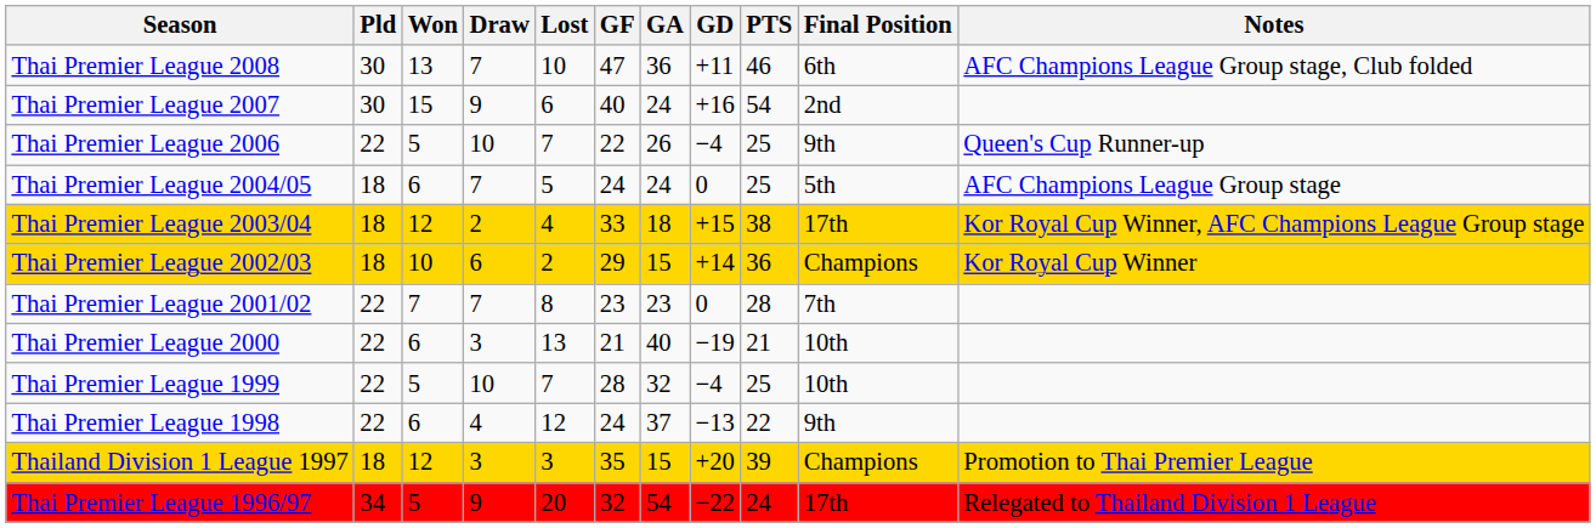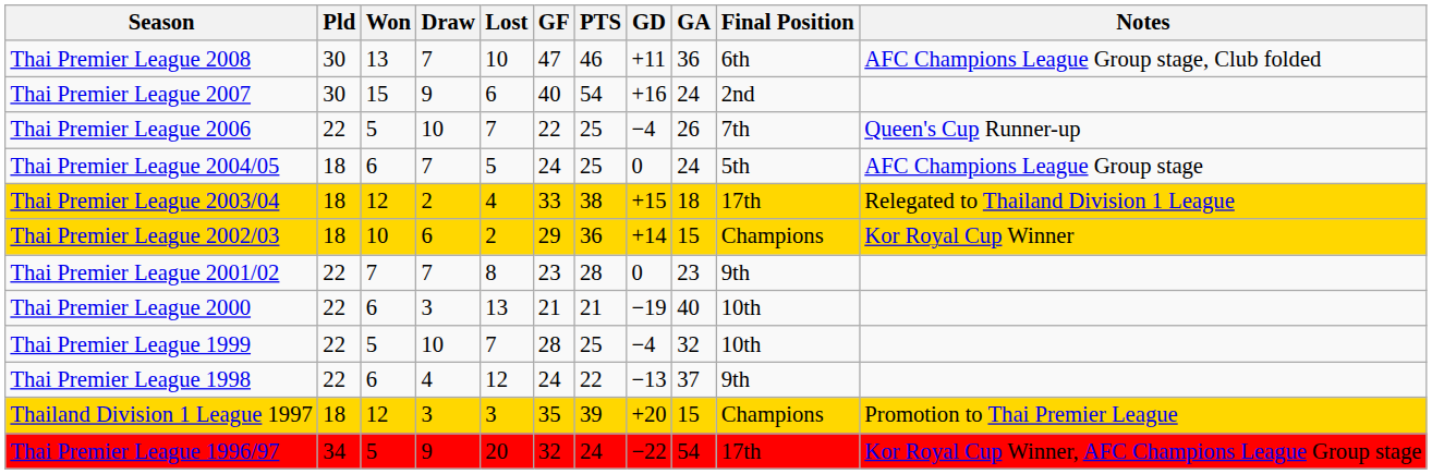 <table class="wikitable">
 <tr>
 <th>Season</th>
 <th>Pld</th>
 <th>Won</th>
 <th>Draw</th>
 <th>Lost</th>
 <th>GF</th>
+<th>PTS</th>
+<th>GD</th>
 <th>GA</th>
-<th>GD</th>
-<th>PTS</th>
 <th>Final Position</th>
 <th>Notes</th>
 </tr>
 <tr>
 <td><a href='#'>Thai Premier League 2008</a></td>
 <td>30</td>
 <td>13</td>
 <td>7</td>
 <td>10</td>
 <td>47</td>
+<td>46</td>
+<td>+11</td>
 <td>36</td>
-<td>+11</td>
-<td>46</td>
 <td>6th</td>
 <td><a href='#'>AFC Champions League</a> Group stage, Club folded</td>
 </tr>
 <tr>
 <td><a href='#'>Thai Premier League 2007</a></td>
 <td>30</td>
 <td>15</td>
 <td>9</td>
 <td>6</td>
 <td>40</td>
+<td>54</td>
+<td>+16</td>
 <td>24</td>
-<td>+16</td>
-<td>54</td>
 <td>2nd</td>
 <td></td>
 </tr>
 <tr>
 <td><a href='#'>Thai Premier League 2006</a></td>
 <td>22</td>
 <td>5</td>
 <td>10</td>
 <td>7</td>
 <td>22</td>
+<td>25</td>
+<td>−4</td>
 <td>26</td>
-<td>−4</td>
-<td>25</td>
-<td>9th</td>
+<td>7th</td>
 <td><a href='#'>Queen's Cup</a> Runner-up</td>
 </tr>
 <tr>
 <td><a href='#'>Thai Premier League 2004/05</a></td>
 <td>18</td>
 <td>6</td>
 <td>7</td>
 <td>5</td>
 <td>24</td>
+<td>25</td>
+<td>0</td>
 <td>24</td>
-<td>0</td>
-<td>25</td>
 <td>5th</td>
 <td><a href='#'>AFC Champions League</a> Group stage</td>
 </tr>
 <tr bgcolor=Gold>
 <td><a href='#'>Thai Premier League 2003/04</a></td>
 <td>18</td>
 <td>12</td>
 <td>2</td>
 <td>4</td>
 <td>33</td>
+<td>38</td>
+<td>+15</td>
 <td>18</td>
-<td>+15</td>
-<td>38</td>
 <td>17th</td>
-<td><a href='#'>Kor Royal Cup</a> Winner, <a href='#'>AFC Champions League</a> Group stage</td>
+<td>Relegated to <a href='#'>Thailand Division 1 League</a></td>
 </tr>
 <tr bgcolor=Gold>
 <td><a href='#'>Thai Premier League 2002/03</a></td>
 <td>18</td>
 <td>10</td>
 <td>6</td>
 <td>2</td>
 <td>29</td>
+<td>36</td>
+<td>+14</td>
 <td>15</td>
-<td>+14</td>
-<td>36</td>
 <td>Champions</td>
 <td><a href='#'>Kor Royal Cup</a> Winner</td>
 </tr>
 <tr>
 <td><a href='#'>Thai Premier League 2001/02</a></td>
 <td>22</td>
 <td>7</td>
 <td>7</td>
 <td>8</td>
 <td>23</td>
+<td>28</td>
+<td>0</td>
 <td>23</td>
-<td>0</td>
-<td>28</td>
-<td>7th</td>
+<td>9th</td>
 <td></td>
 </tr>
 <tr>
 <td><a href='#'>Thai Premier League 2000</a></td>
 <td>22</td>
 <td>6</td>
 <td>3</td>
 <td>13</td>
 <td>21</td>
+<td>21</td>
+<td>−19</td>
 <td>40</td>
-<td>−19</td>
-<td>21</td>
 <td>10th</td>
 <td></td>
 </tr>
 <tr>
 <td><a href='#'>Thai Premier League 1999</a></td>
 <td>22</td>
 <td>5</td>
 <td>10</td>
 <td>7</td>
 <td>28</td>
+<td>25</td>
+<td>−4</td>
 <td>32</td>
-<td>−4</td>
-<td>25</td>
 <td>10th</td>
 <td></td>
 </tr>
 <tr>
 <td><a href='#'>Thai Premier League 1998</a></td>
 <td>22</td>
 <td>6</td>
 <td>4</td>
 <td>12</td>
 <td>24</td>
+<td>22</td>
+<td>−13</td>
 <td>37</td>
-<td>−13</td>
-<td>22</td>
 <td>9th</td>
 <td></td>
 </tr>
 <tr bgcolor=Gold>
 <td><a href='#'>Thailand Division 1 League</a> 1997</td>
 <td>18</td>
 <td>12</td>
 <td>3</td>
 <td>3</td>
 <td>35</td>
+<td>39</td>
+<td>+20</td>
 <td>15</td>
-<td>+20</td>
-<td>39</td>
 <td>Champions</td>
 <td>Promotion to <a href='#'>Thai Premier League</a></td>
 </tr>
 <tr bgcolor=Red>
 <td><a href='#'>Thai Premier League 1996/97</a></td>
 <td>34</td>
 <td>5</td>
 <td>9</td>
 <td>20</td>
 <td>32</td>
+<td>24</td>
+<td>−22</td>
 <td>54</td>
-<td>−22</td>
-<td>24</td>
 <td>17th</td>
-<td>Relegated to <a href='#'>Thailand Division 1 League</a></td>
+<td><a href='#'>Kor Royal Cup</a> Winner, <a href='#'>AFC Champions League</a> Group stage</td>
 </tr>
 </table>
